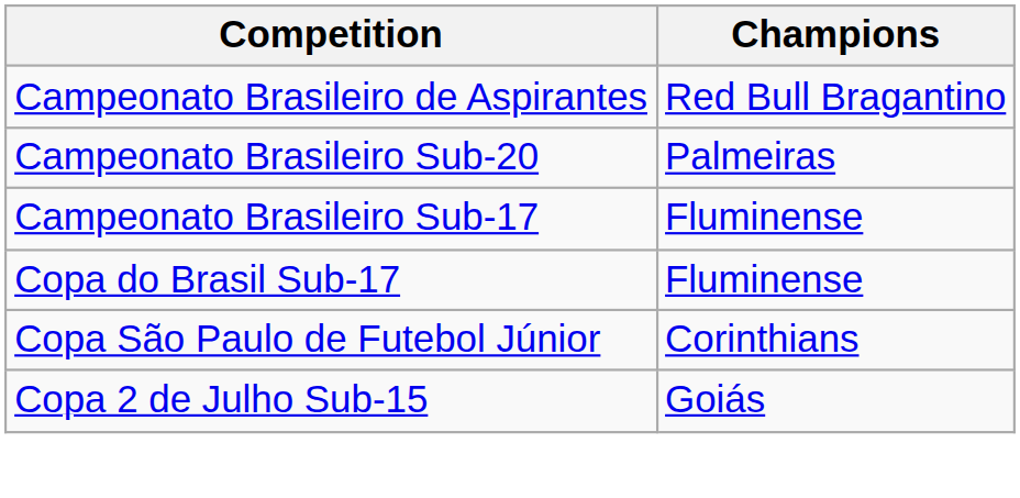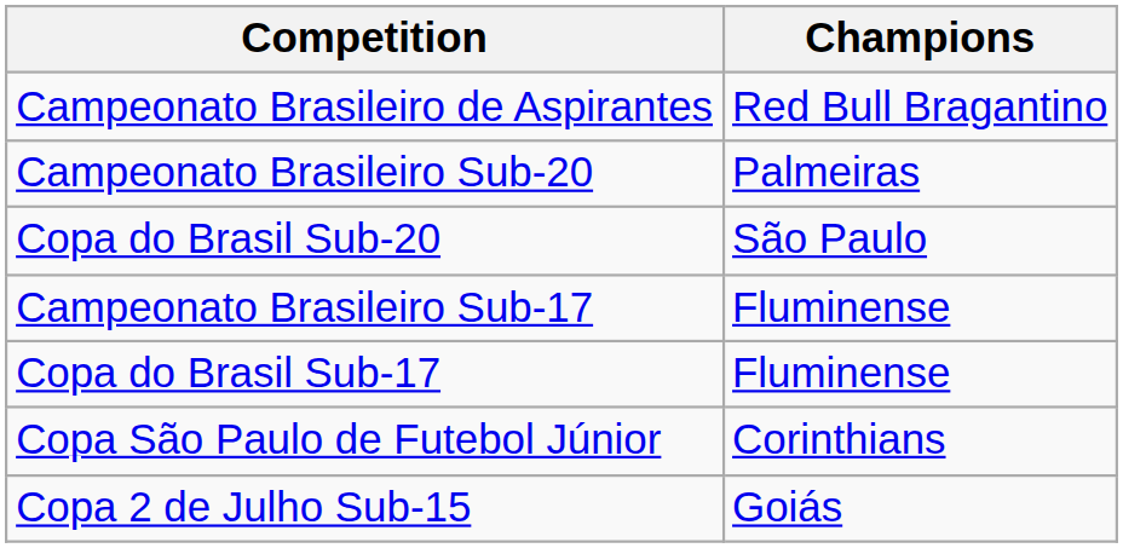 <table class="wikitable">
 <tr>
 <th>Competition</th>
 <th>Champions</th>
 </tr>
 <tr>
 <td><a href='#'>Campeonato Brasileiro de Aspirantes</a></td>
 <td><a href='#'>Red Bull Bragantino</a></td>
 </tr>
 <tr>
 <td><a href='#'>Campeonato Brasileiro Sub-20</a></td>
 <td><a href='#'>Palmeiras</a></td>
+</tr>
+<tr>
+<td><a href='#'>Copa do Brasil Sub-20</a></td>
+<td><a href='#'>São Paulo</a></td>
 </tr>
 <tr>
 <td><a href='#'>Campeonato Brasileiro Sub-17</a></td>
 <td><a href='#'>Fluminense</a></td>
 </tr>
 <tr>
 <td><a href='#'>Copa do Brasil Sub-17</a></td>
 <td><a href='#'>Fluminense</a></td>
 </tr>
 <tr>
 <td><a href='#'>Copa São Paulo de Futebol Júnior</a></td>
 <td><a href='#'>Corinthians</a></td>
 </tr>
 <tr>
 <td><a href='#'>Copa 2 de Julho Sub-15</a></td>
 <td><a href='#'>Goiás</a></td>
 </tr>
 </table>
